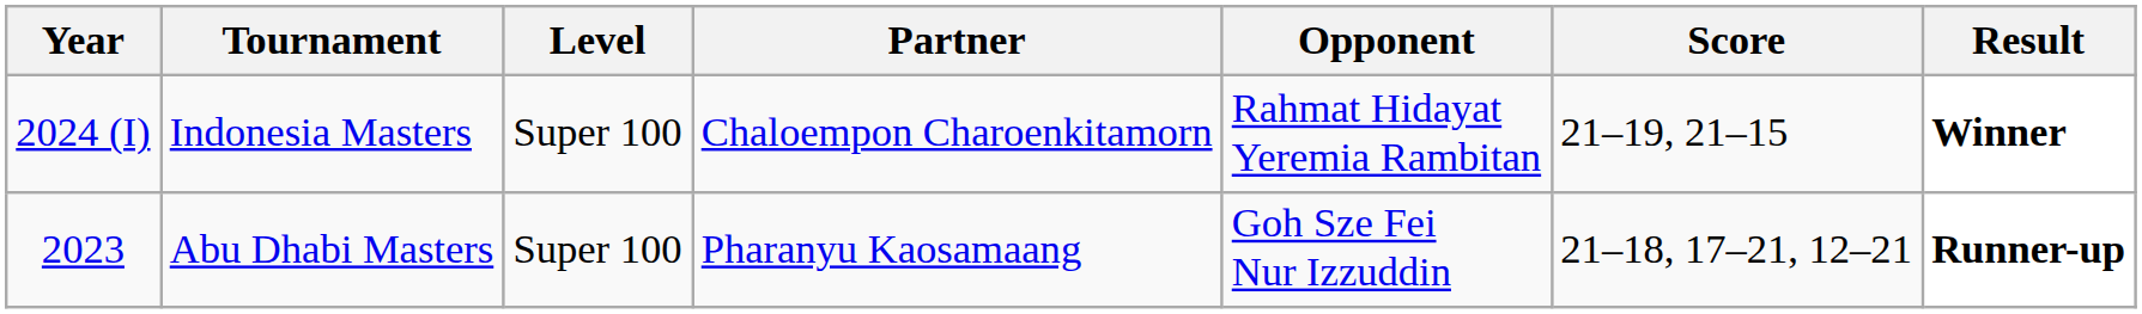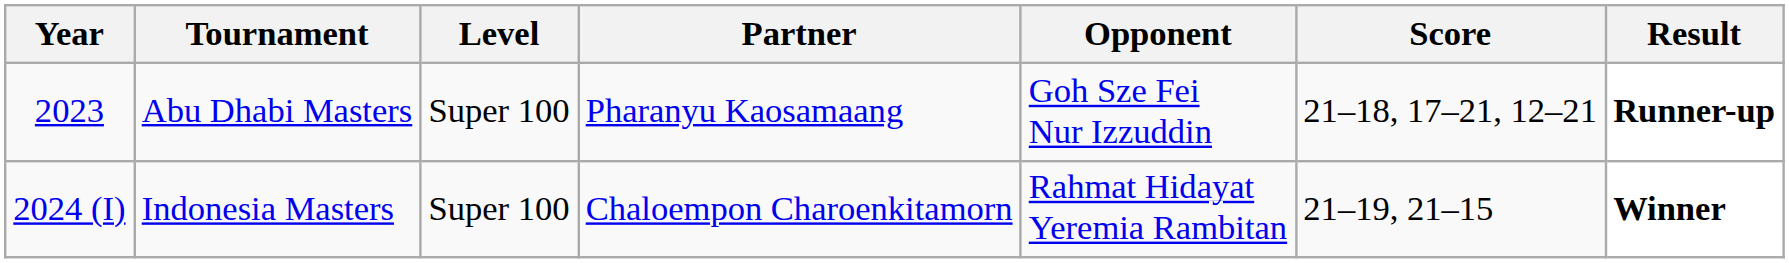 <table class="sortable wikitable" style="font-size: 90%;">
 <tr>
 <th>Year</th>
 <th>Tournament</th>
 <th>Level</th>
 <th>Partner</th>
 <th>Opponent</th>
 <th>Score</th>
 <th>Result</th>
 </tr>
 <tr>
+<td align="center"><a href='#'>2023</a></td>
+<td align="left"><a href='#'>Abu Dhabi Masters</a></td>
+<td align="left">Super 100</td>
+<td align="left"> <a href='#'>Pharanyu Kaosamaang</a></td>
+<td align="left"> <a href='#'>Goh Sze Fei</a><br> <a href='#'>Nur Izzuddin</a></td>
+<td align="left">21–18, 17–21, 12–21</td>
+<td style="text-align:left; background:white"> <strong>Runner-up</strong></td>
+</tr>
+<tr>
 <td align="center"><a href='#'>2024 (I)</a></td>
 <td align="left"><a href='#'>Indonesia Masters</a></td>
 <td align="left">Super 100</td>
 <td align="left"> <a href='#'>Chaloempon Charoenkitamorn</a></td>
 <td align="left"> <a href='#'>Rahmat Hidayat</a><br> <a href='#'>Yeremia Rambitan</a></td>
 <td align="left">21–19, 21–15</td>
 <td style="text-align:left; background:white"> <strong>Winner</strong></td>
 </tr>
-<tr>
-<td align="center"><a href='#'>2023</a></td>
-<td align="left"><a href='#'>Abu Dhabi Masters</a></td>
-<td align="left">Super 100</td>
-<td align="left"> <a href='#'>Pharanyu Kaosamaang</a></td>
-<td align="left"> <a href='#'>Goh Sze Fei</a><br> <a href='#'>Nur Izzuddin</a></td>
-<td align="left">21–18, 17–21, 12–21</td>
-<td style="text-align:left; background:white"> <strong>Runner-up</strong></td>
-</tr>
 </table>
